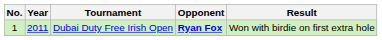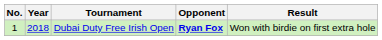 <table class="wikitable" style="font-size:95%;">
 <tr>
 <th>No.</th>
 <th>Year</th>
 <th>Tournament</th>
 <th>Opponent</th>
 <th>Result</th>
 </tr>
 <tr style="background:#D0F0C0;">
 <td align=center>1</td>
-<td><a href='#'>2011</a></td>
+<td><a href='#'>2018</a></td>
 <td><a href='#'>Dubai Duty Free Irish Open</a></td>
 <td><strong> <a href='#'>Ryan Fox</a></strong></td>
 <td>Won with birdie on first extra hole</td>
 </tr>
 </table>
